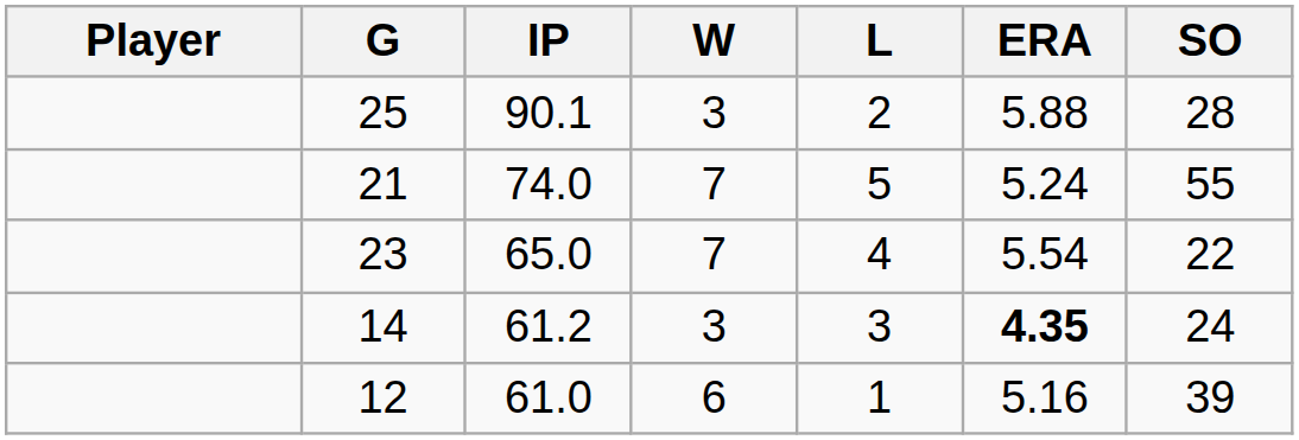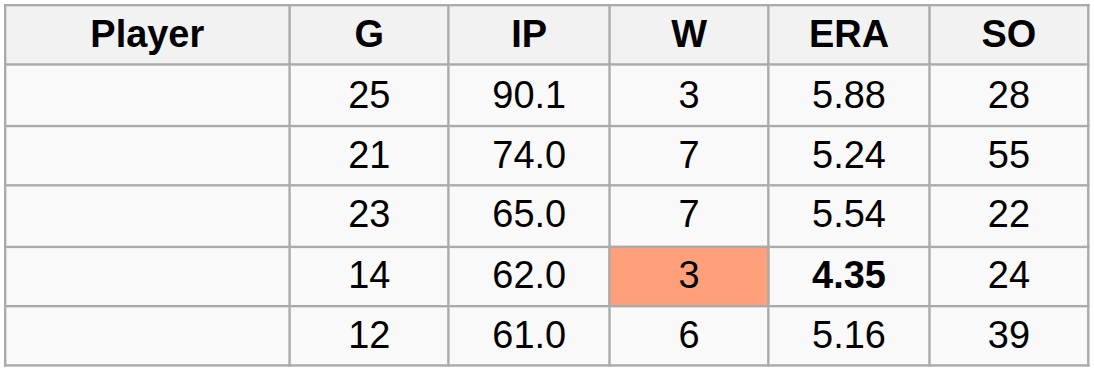 <table class="wikitable sortable">
 <tr>
 <th bgcolor="#DDDDFF" width="16%">Player</th>
 <th bgcolor="#DDDDFF" width="9%">G</th>
 <th bgcolor="#DDDDFF" width="9%">IP</th>
 <th bgcolor="#DDDDFF" width="9%">W</th>
-<th bgcolor="#DDDDFF" width="9%">L</th>
 <th bgcolor="#DDDDFF" width="9%">ERA</th>
 <th bgcolor="#DDDDFF" width="9%">SO</th>
 </tr>
 <tr align="center">
 <td></td>
 <td>25</td>
 <td>90.1</td>
 <td>3</td>
-<td>2</td>
 <td>5.88</td>
 <td>28</td>
 </tr>
 <tr align="center">
 <td></td>
 <td>21</td>
 <td>74.0</td>
 <td>7</td>
-<td>5</td>
 <td>5.24</td>
 <td>55</td>
 </tr>
 <tr align="center">
 <td></td>
 <td>23</td>
 <td>65.0</td>
 <td>7</td>
-<td>4</td>
 <td>5.54</td>
 <td>22</td>
 </tr>
 <tr align=center>
 <td></td>
 <td>14</td>
-<td>61.2</td>
-<td>3</td>
-<td>3</td>
+<td>62.0</td>
+<td style="background: lightsalmon;">3</td>
 <td><strong>4.35</strong></td>
 <td>24</td>
 </tr>
 <tr align="center">
 <td></td>
 <td>12</td>
 <td>61.0</td>
 <td>6</td>
-<td>1</td>
 <td>5.16</td>
 <td>39</td>
 </tr>
 </table>
